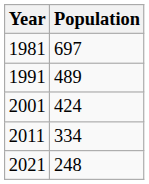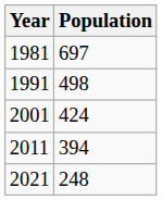 <table class=wikitable>
 <tr>
 <th>Year</th>
 <th>Population</th>
 </tr>
 <tr>
 <td>1981</td>
 <td>697</td>
 </tr>
 <tr>
 <td>1991</td>
-<td>489</td>
+<td>498</td>
 </tr>
 <tr>
 <td>2001</td>
 <td>424</td>
 </tr>
 <tr>
 <td>2011</td>
-<td>334</td>
+<td>394</td>
 </tr>
 <tr>
 <td>2021</td>
 <td>248</td>
 </tr>
 </table>
